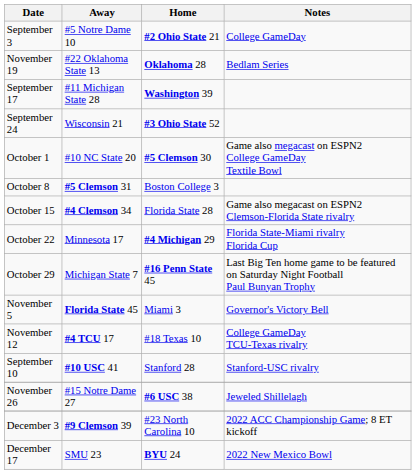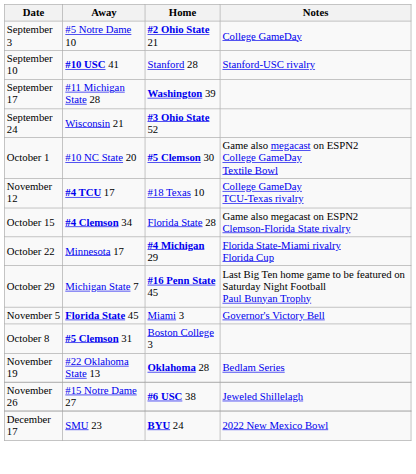 <table class="wikitable sortable">
 <tr>
 <th>Date</th>
 <th>Away</th>
 <th>Home</th>
 <th>Notes</th>
 </tr>
 <tr>
 <td>September 3</td>
 <td><a href='#'>#5 Notre Dame</a> 10</td>
 <td><strong><a href='#'>#2 Ohio State</a></strong> 21</td>
 <td><a href='#'>College GameDay</a></td>
 </tr>
 <tr>
-<td>November 19</td>
-<td><a href='#'>#22 Oklahoma State</a> 13</td>
-<td><strong><a href='#'>Oklahoma</a></strong> 28</td>
-<td><a href='#'>Bedlam Series</a></td>
+<td>September 10</td>
+<td><strong><a href='#'>#10 USC</a></strong> 41</td>
+<td><a href='#'>Stanford</a> 28</td>
+<td><a href='#'>Stanford-USC rivalry</a></td>
 </tr>
 <tr>
 <td>September 17</td>
 <td><a href='#'>#11 Michigan State</a> 28</td>
 <td><strong><a href='#'>Washington</a></strong> 39</td>
 <td></td>
 </tr>
 <tr>
 <td>September 24</td>
 <td><a href='#'>Wisconsin</a> 21</td>
 <td><strong><a href='#'>#3 Ohio State</a></strong> 52</td>
 <td></td>
 </tr>
 <tr>
 <td>October 1</td>
 <td><a href='#'>#10 NC State</a> 20</td>
 <td><strong><a href='#'>#5 Clemson</a></strong> 30</td>
 <td>Game also <a href='#'>megacast</a> on ESPN2<br><a href='#'>College GameDay</a><br><a href='#'>Textile Bowl</a></td>
 </tr>
 <tr>
-<td>October 8</td>
-<td><strong><a href='#'>#5 Clemson</a></strong> 31</td>
-<td><a href='#'>Boston College</a> 3</td>
-<td></td>
+<td>November 12</td>
+<td><strong><a href='#'>#4 TCU</a></strong> 17</td>
+<td><a href='#'>#18 Texas</a> 10</td>
+<td><a href='#'>College GameDay</a><br><a href='#'>TCU-Texas rivalry</a></td>
 </tr>
 <tr>
 <td>October 15</td>
 <td><strong><a href='#'>#4 Clemson</a></strong> 34</td>
 <td><a href='#'>Florida State</a> 28</td>
 <td>Game also megacast on ESPN2<br><a href='#'>Clemson-Florida State rivalry</a></td>
 </tr>
 <tr>
 <td>October 22</td>
 <td><a href='#'>Minnesota</a> 17</td>
 <td><strong><a href='#'>#4 Michigan</a></strong> 29</td>
 <td><a href='#'>Florida State-Miami rivalry</a><br><a href='#'>Florida Cup</a></td>
 </tr>
 <tr>
 <td>October 29</td>
 <td><a href='#'>Michigan State</a> 7</td>
 <td><strong><a href='#'>#16 Penn State</a></strong> 45</td>
 <td>Last Big Ten home game to be featured on Saturday Night Football<br><a href='#'>Paul Bunyan Trophy</a></td>
 </tr>
 <tr>
 <td>November 5</td>
 <td><strong><a href='#'>Florida State</a></strong> 45</td>
 <td><a href='#'>Miami</a> 3</td>
 <td><a href='#'>Governor's Victory Bell</a></td>
 </tr>
 <tr>
-<td>November 12</td>
-<td><strong><a href='#'>#4 TCU</a></strong> 17</td>
-<td><a href='#'>#18 Texas</a> 10</td>
-<td><a href='#'>College GameDay</a><br><a href='#'>TCU-Texas rivalry</a></td>
+<td>October 8</td>
+<td><strong><a href='#'>#5 Clemson</a></strong> 31</td>
+<td><a href='#'>Boston College</a> 3</td>
+<td></td>
 </tr>
 <tr>
-<td>September 10</td>
-<td><strong><a href='#'>#10 USC</a></strong> 41</td>
-<td><a href='#'>Stanford</a> 28</td>
-<td><a href='#'>Stanford-USC rivalry</a></td>
+<td>November 19</td>
+<td><a href='#'>#22 Oklahoma State</a> 13</td>
+<td><strong><a href='#'>Oklahoma</a></strong> 28</td>
+<td><a href='#'>Bedlam Series</a></td>
 </tr>
 <tr>
 </tr>
 <tr>
 <td>November 26</td>
 <td><a href='#'>#15 Notre Dame</a> 27</td>
 <td><strong><a href='#'>#6 USC</a></strong> 38</td>
 <td><a href='#'>Jeweled Shillelagh</a></td>
 </tr>
 <tr>
 </tr>
 <tr>
-<td>December 3</td>
-<td><strong><a href='#'>#9 Clemson</a></strong> 39</td>
-<td><a href='#'>#23 North Carolina</a> 10</td>
-<td><a href='#'>2022 ACC Championship Game</a>; 8 ET kickoff</td>
-</tr>
-<tr>
 <td>December 17</td>
 <td><a href='#'>SMU</a> 23</td>
 <td><strong><a href='#'>BYU</a></strong> 24</td>
 <td><a href='#'>2022 New Mexico Bowl</a></td>
 </tr>
 </table>
